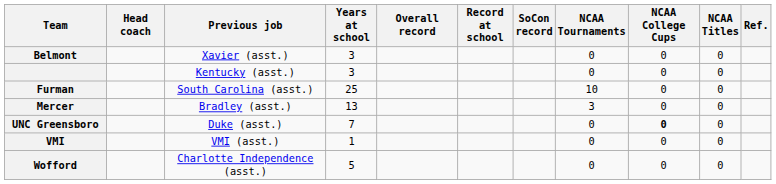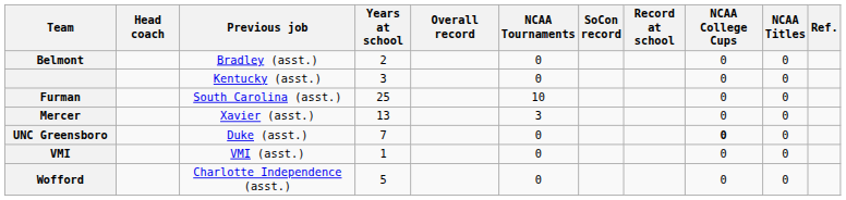 <table class="wikitable sortable" style="text-align: center;font-size:90%;">
 <tr>
 <th width="110">Team</th>
 <th>Head coach</th>
 <th>Previous job</th>
 <th>Years at<br>school</th>
 <th>Overall record</th>
+<th>NCAA<br>Tournaments</th>
+<th>SoCon<br>record</th>
 <th>Record at<br>school</th>
-<th>SoCon<br>record</th>
-<th>NCAA<br>Tournaments</th>
 <th>NCAA<br>College Cups</th>
 <th>NCAA<br>Titles</th>
 <th class="unsortable">Ref.</th>
 </tr>
 <tr>
 <th style=>Belmont</th>
 <td></td>
-<td><a href='#'>Xavier</a> (asst.)</td>
-<td>3</td>
+<td><a href='#'>Bradley</a> (asst.)</td>
+<td>2</td>
+<td></td>
+<td>0</td>
 <td></td>
 <td></td>
-<td></td>
-<td>0</td>
 <td>0</td>
 <td>0</td>
 <td></td>
 </tr>
 <tr>
 <th style=></th>
 <td></td>
 <td><a href='#'>Kentucky</a> (asst.)</td>
 <td>3</td>
 <td></td>
+<td>0</td>
 <td></td>
 <td></td>
-<td>0</td>
 <td>0</td>
 <td>0</td>
 <td></td>
 </tr>
 <tr>
 <th style=>Furman</th>
 <td></td>
 <td><a href='#'>South Carolina</a> (asst.)</td>
 <td>25</td>
 <td></td>
+<td>10</td>
 <td></td>
 <td></td>
-<td>10</td>
 <td>0</td>
 <td>0</td>
 <td></td>
 </tr>
 <tr>
 <th style=>Mercer</th>
 <td></td>
-<td><a href='#'>Bradley</a> (asst.)</td>
+<td><a href='#'>Xavier</a> (asst.)</td>
 <td>13</td>
 <td></td>
+<td>3</td>
 <td></td>
 <td></td>
-<td>3</td>
 <td>0</td>
 <td>0</td>
 <td></td>
 </tr>
 <tr>
 <th style=>UNC Greensboro</th>
 <td></td>
 <td><a href='#'>Duke</a> (asst.)</td>
 <td>7</td>
 <td></td>
+<td>0</td>
 <td></td>
 <td></td>
-<td>0</td>
 <td><strong>0</strong></td>
 <td>0</td>
 <td></td>
 </tr>
 <tr>
 <th style=>VMI</th>
 <td></td>
 <td><a href='#'>VMI</a> (asst.)</td>
 <td>1</td>
 <td></td>
+<td>0</td>
 <td></td>
 <td></td>
-<td>0</td>
 <td>0</td>
 <td>0</td>
 <td></td>
 </tr>
 <tr>
 <th style=>Wofford</th>
 <td></td>
 <td><a href='#'>Charlotte Independence</a> (asst.)</td>
 <td>5</td>
 <td></td>
+<td>0</td>
 <td></td>
 <td></td>
-<td>0</td>
 <td>0</td>
 <td>0</td>
 <td></td>
 </tr>
 </table>
